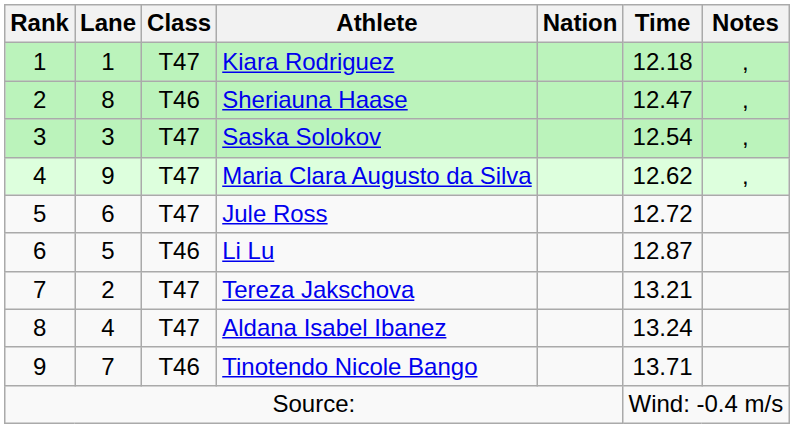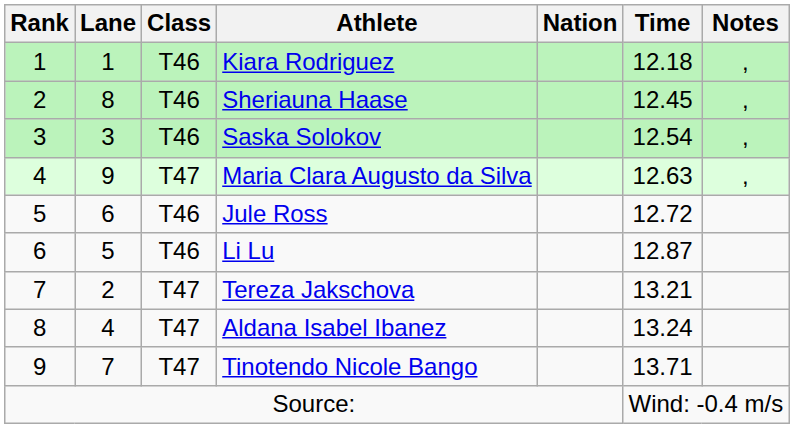 <table class="wikitable sortable" style="text-align:center;">
 <tr>
 <th scope="col">Rank</th>
 <th scope="col">Lane</th>
 <th scope="col">Class</th>
 <th scope="col">Athlete</th>
 <th scope="col">Nation</th>
 <th scope="col">Time</th>
 <th scope="col">Notes</th>
 </tr>
 <tr bgcolor=bbf3bb>
 <td>1</td>
 <td>1</td>
-<td>T47</td>
+<td>T46</td>
 <td align=left><a href='#'>Kiara Rodriguez</a></td>
 <td align=left></td>
 <td>12.18</td>
 <td>, </td>
 </tr>
 <tr bgcolor=bbf3bb>
 <td>2</td>
 <td>8</td>
 <td>T46</td>
 <td align=left><a href='#'>Sheriauna Haase</a></td>
 <td align=left></td>
-<td>12.47</td>
+<td>12.45</td>
 <td>, </td>
 </tr>
 <tr bgcolor=bbf3bb>
 <td>3</td>
 <td>3</td>
-<td>T47</td>
+<td>T46</td>
 <td align=left><a href='#'>Saska Solokov</a></td>
 <td align=left></td>
 <td>12.54</td>
 <td>, </td>
 </tr>
 <tr bgcolor=ddffdd>
 <td>4</td>
 <td>9</td>
 <td>T47</td>
 <td align=left><a href='#'>Maria Clara Augusto da Silva</a></td>
 <td align=left></td>
-<td>12.62</td>
+<td>12.63</td>
 <td>, </td>
 </tr>
 <tr>
 <td>5</td>
 <td>6</td>
-<td>T47</td>
+<td>T46</td>
 <td align=left><a href='#'>Jule Ross</a></td>
 <td align=left></td>
 <td>12.72</td>
 <td></td>
 </tr>
 <tr>
 <td>6</td>
 <td>5</td>
 <td>T46</td>
 <td align=left><a href='#'>Li Lu</a></td>
 <td align=left></td>
 <td>12.87</td>
 <td></td>
 </tr>
 <tr>
 <td>7</td>
 <td>2</td>
 <td>T47</td>
 <td align=left><a href='#'>Tereza Jakschova</a></td>
 <td align=left></td>
 <td>13.21</td>
 <td></td>
 </tr>
 <tr>
 <td>8</td>
 <td>4</td>
 <td>T47</td>
 <td align=left><a href='#'>Aldana Isabel Ibanez</a></td>
 <td align=left></td>
 <td>13.24</td>
 <td></td>
 </tr>
 <tr>
 <td>9</td>
 <td>7</td>
-<td>T46</td>
+<td>T47</td>
 <td align=left><a href='#'>Tinotendo Nicole Bango</a></td>
 <td align=left></td>
 <td>13.71</td>
 <td></td>
 </tr>
 <tr class="sortbottom">
 <td colspan=5>Source:</td>
 <td colspan="2" style="text-align:left;">Wind: -0.4 m/s</td>
 </tr>
 </table>
